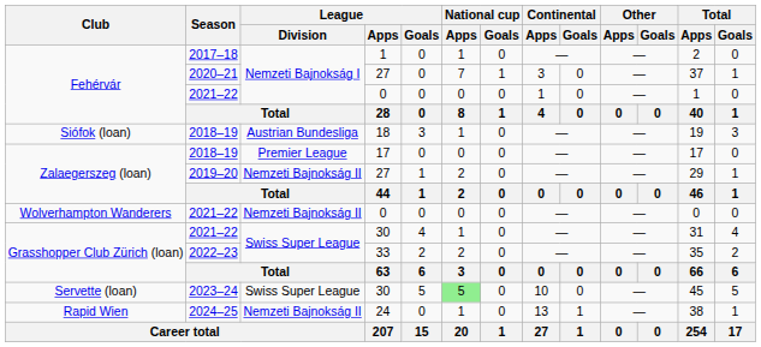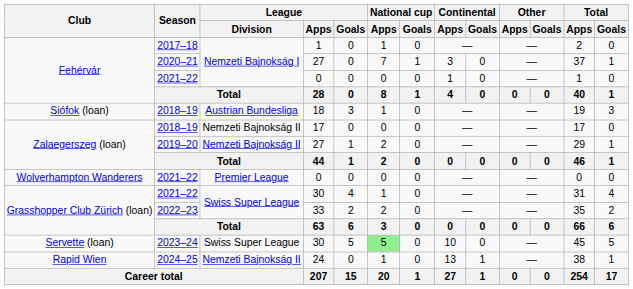 <table class="wikitable" style="text-align:center">
 <tr>
 <th rowspan="2">Club</th>
 <th rowspan="2">Season</th>
 <th colspan="3">League</th>
 <th colspan="2">National cup</th>
 <th colspan="2">Continental</th>
 <th colspan="2">Other</th>
 <th colspan="2">Total</th>
 </tr>
 <tr>
 <th>Division</th>
 <th>Apps</th>
 <th>Goals</th>
 <th>Apps</th>
 <th>Goals</th>
 <th>Apps</th>
 <th>Goals</th>
 <th>Apps</th>
 <th>Goals</th>
 <th>Apps</th>
 <th>Goals</th>
 </tr>
 <tr>
 <td rowspan="4"><a href='#'>Fehérvár</a></td>
 <td><a href='#'>2017–18</a></td>
 <td rowspan="3"><a href='#'>Nemzeti Bajnokság I</a></td>
 <td>1</td>
 <td>0</td>
 <td>1</td>
 <td>0</td>
 <td colspan="2">—</td>
 <td colspan="2">—</td>
 <td>2</td>
 <td>0</td>
 </tr>
 <tr>
 <td><a href='#'>2020–21</a></td>
 <td>27</td>
 <td>0</td>
 <td>7</td>
 <td>1</td>
 <td>3</td>
 <td>0</td>
 <td colspan="2">—</td>
 <td>37</td>
 <td>1</td>
 </tr>
 <tr>
 <td><a href='#'>2021–22</a></td>
 <td>0</td>
 <td>0</td>
 <td>0</td>
 <td>0</td>
 <td>1</td>
 <td>0</td>
 <td colspan="2">—</td>
 <td>1</td>
 <td>0</td>
 </tr>
 <tr>
 <th colspan="2">Total</th>
 <th>28</th>
 <th>0</th>
 <th>8</th>
 <th>1</th>
 <th>4</th>
 <th>0</th>
 <th>0</th>
 <th>0</th>
 <th>40</th>
 <th>1</th>
 </tr>
 <tr>
 <td><a href='#'>Siófok</a> (loan)</td>
 <td><a href='#'>2018–19</a></td>
 <td><a href='#'>Austrian Bundesliga</a></td>
 <td>18</td>
 <td>3</td>
 <td>1</td>
 <td>0</td>
 <td colspan="2">—</td>
 <td colspan="2">—</td>
 <td>19</td>
 <td>3</td>
 </tr>
 <tr>
 <td rowspan="3"><a href='#'>Zalaegerszeg</a> (loan)</td>
 <td><a href='#'>2018–19</a></td>
-<td><a href='#'>Premier League</a></td>
+<td>Nemzeti Bajnokság II</td>
 <td>17</td>
 <td>0</td>
 <td>0</td>
 <td>0</td>
 <td colspan="2">—</td>
 <td colspan="2">—</td>
 <td>17</td>
 <td>0</td>
 </tr>
 <tr>
 <td><a href='#'>2019–20</a></td>
 <td><a href='#'>Nemzeti Bajnokság II</a></td>
 <td>27</td>
 <td>1</td>
 <td>2</td>
 <td>0</td>
 <td colspan="2">—</td>
 <td colspan="2">—</td>
 <td>29</td>
 <td>1</td>
 </tr>
 <tr>
 <th colspan="2">Total</th>
 <th>44</th>
 <th>1</th>
 <th>2</th>
 <th>0</th>
 <th>0</th>
 <th>0</th>
 <th>0</th>
 <th>0</th>
 <th>46</th>
 <th>1</th>
 </tr>
 <tr>
 <td><a href='#'>Wolverhampton Wanderers</a></td>
 <td><a href='#'>2021–22</a></td>
-<td><a href='#'>Nemzeti Bajnokság II</a></td>
+<td><a href='#'>Premier League</a></td>
 <td>0</td>
 <td>0</td>
 <td>0</td>
 <td>0</td>
 <td colspan="2">—</td>
 <td colspan="2">—</td>
 <td>0</td>
 <td>0</td>
 </tr>
 <tr>
 <td rowspan="3"><a href='#'>Grasshopper Club Zürich</a> (loan)</td>
 <td><a href='#'>2021–22</a></td>
 <td rowspan="2"><a href='#'>Swiss Super League</a></td>
 <td>30</td>
 <td>4</td>
 <td>1</td>
 <td>0</td>
 <td colspan="2">—</td>
 <td colspan="2">—</td>
 <td>31</td>
 <td>4</td>
 </tr>
 <tr>
 <td><a href='#'>2022–23</a></td>
 <td>33</td>
 <td>2</td>
 <td>2</td>
 <td>0</td>
 <td colspan="2">—</td>
 <td colspan="2">—</td>
 <td>35</td>
 <td>2</td>
 </tr>
 <tr>
 <th colspan="2">Total</th>
 <th>63</th>
 <th>6</th>
 <th>3</th>
 <th>0</th>
 <th>0</th>
 <th>0</th>
 <th>0</th>
 <th>0</th>
 <th>66</th>
 <th>6</th>
 </tr>
 <tr>
 <td><a href='#'>Servette</a> (loan)</td>
 <td><a href='#'>2023–24</a></td>
 <td>Swiss Super League</td>
 <td>30</td>
 <td>5</td>
 <td style="background: lightgreen;">5</td>
 <td>0</td>
 <td>10</td>
 <td>0</td>
 <td colspan="2">—</td>
 <td>45</td>
 <td>5</td>
 </tr>
 <tr>
 <td><a href='#'>Rapid Wien</a></td>
 <td><a href='#'>2024–25</a></td>
 <td><a href='#'>Nemzeti Bajnokság II</a></td>
 <td>24</td>
 <td>0</td>
 <td>1</td>
 <td>0</td>
 <td>13</td>
 <td>1</td>
 <td colspan="2">—</td>
 <td>38</td>
 <td>1</td>
 </tr>
 <tr>
 <th colspan="3">Career total</th>
 <th>207</th>
 <th>15</th>
 <th>20</th>
 <th>1</th>
 <th>27</th>
 <th>1</th>
 <th>0</th>
 <th>0</th>
 <th>254</th>
 <th>17</th>
 </tr>
 </table>
